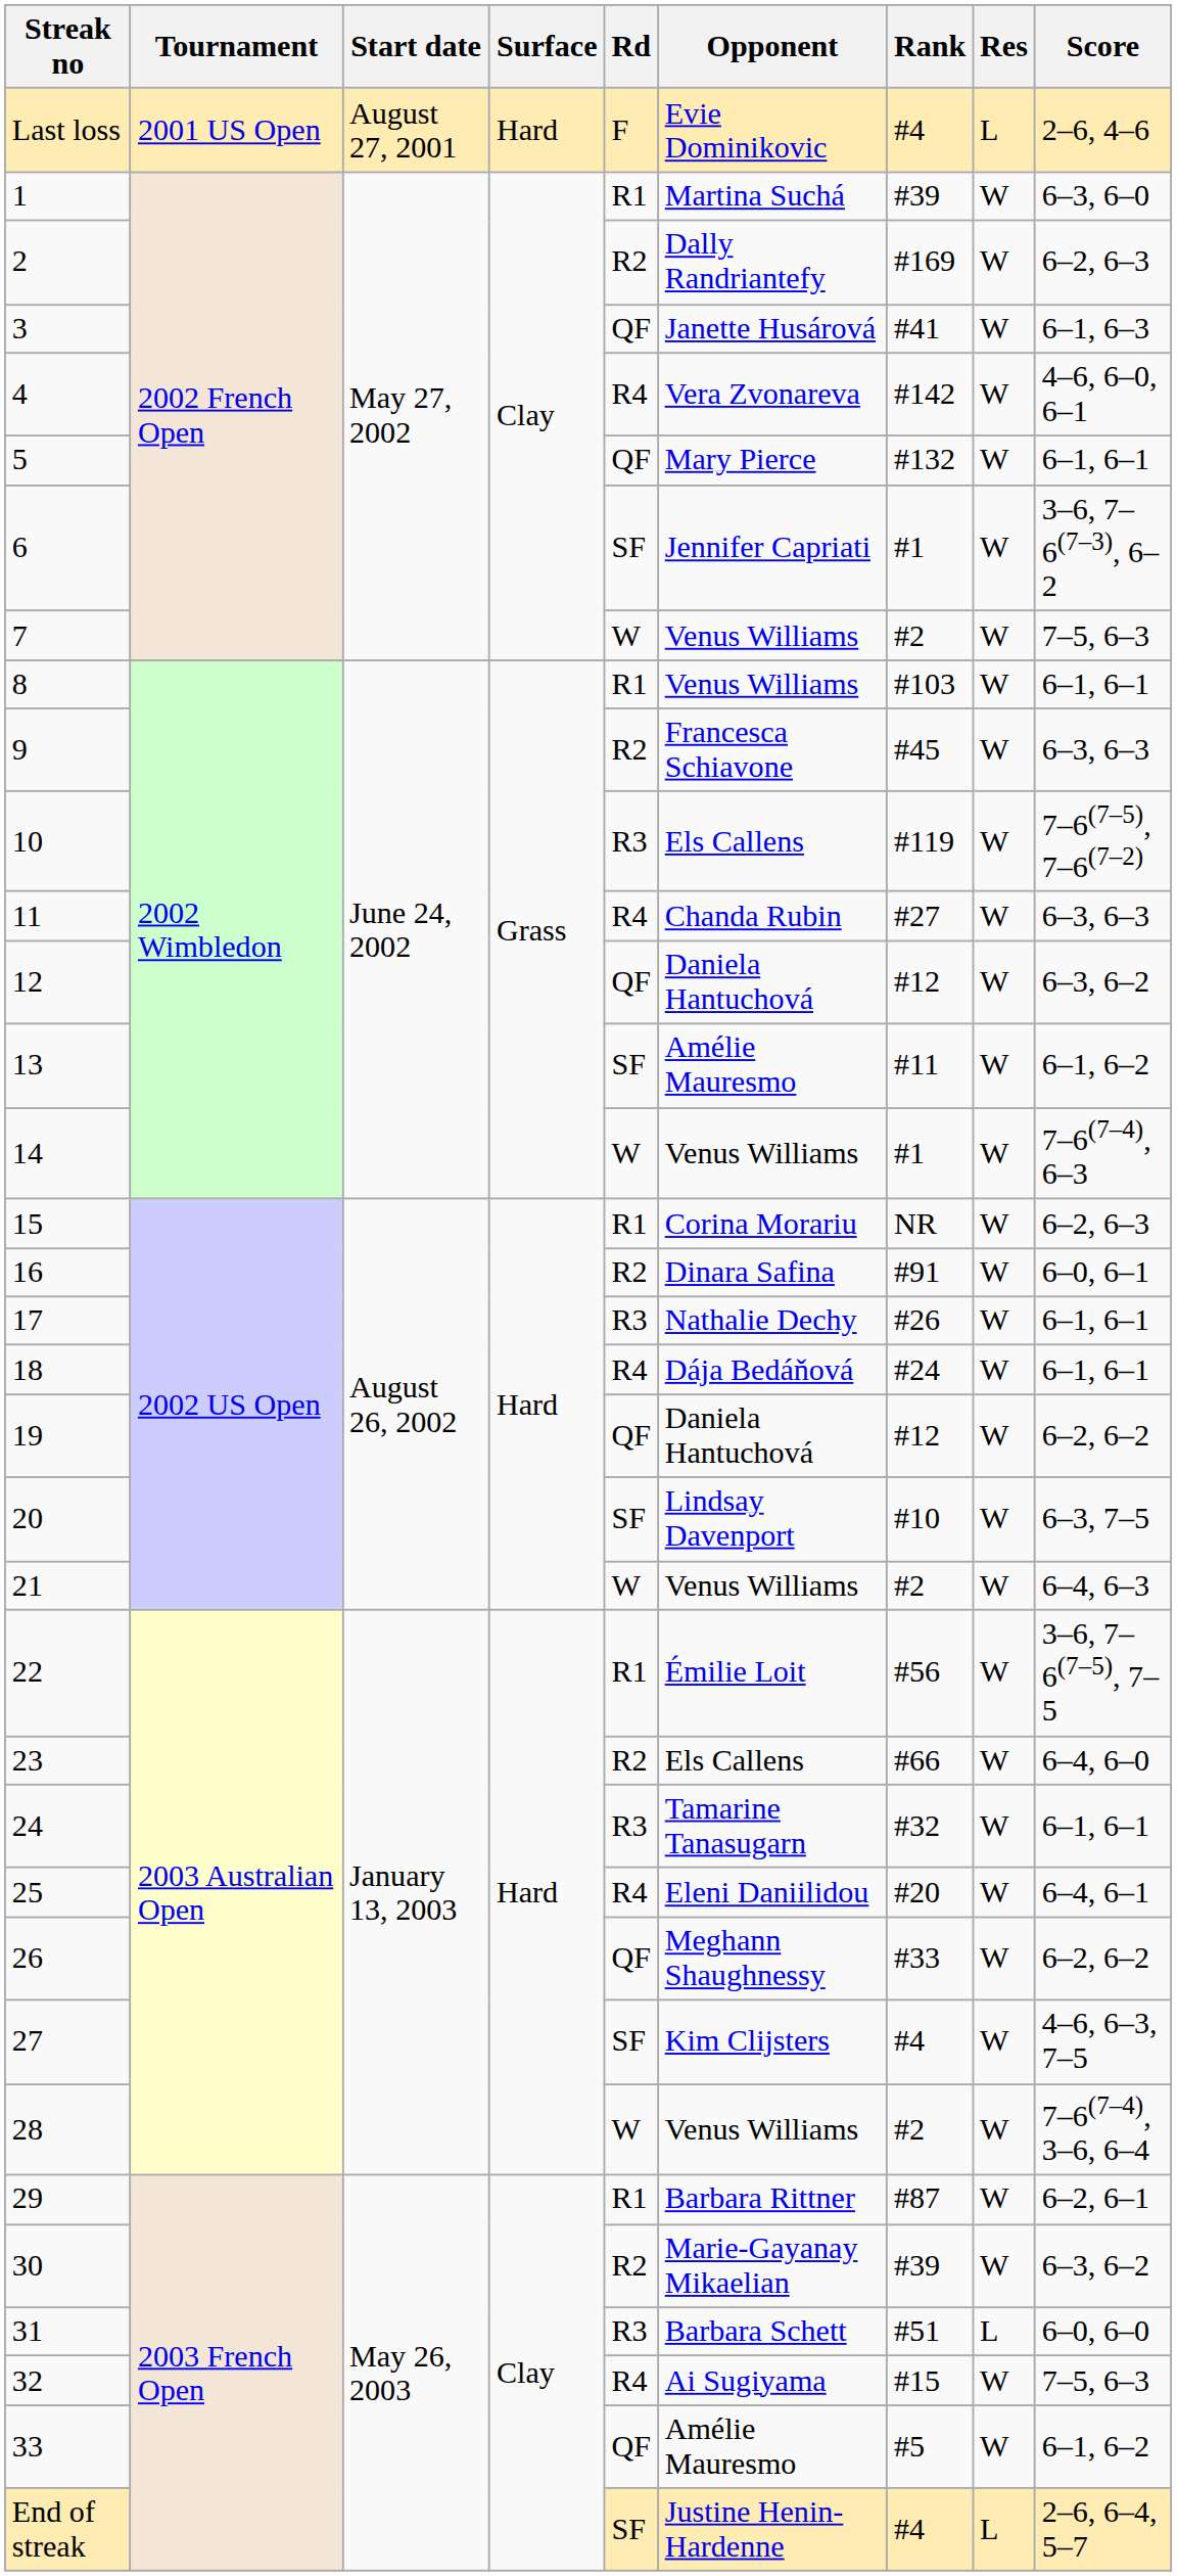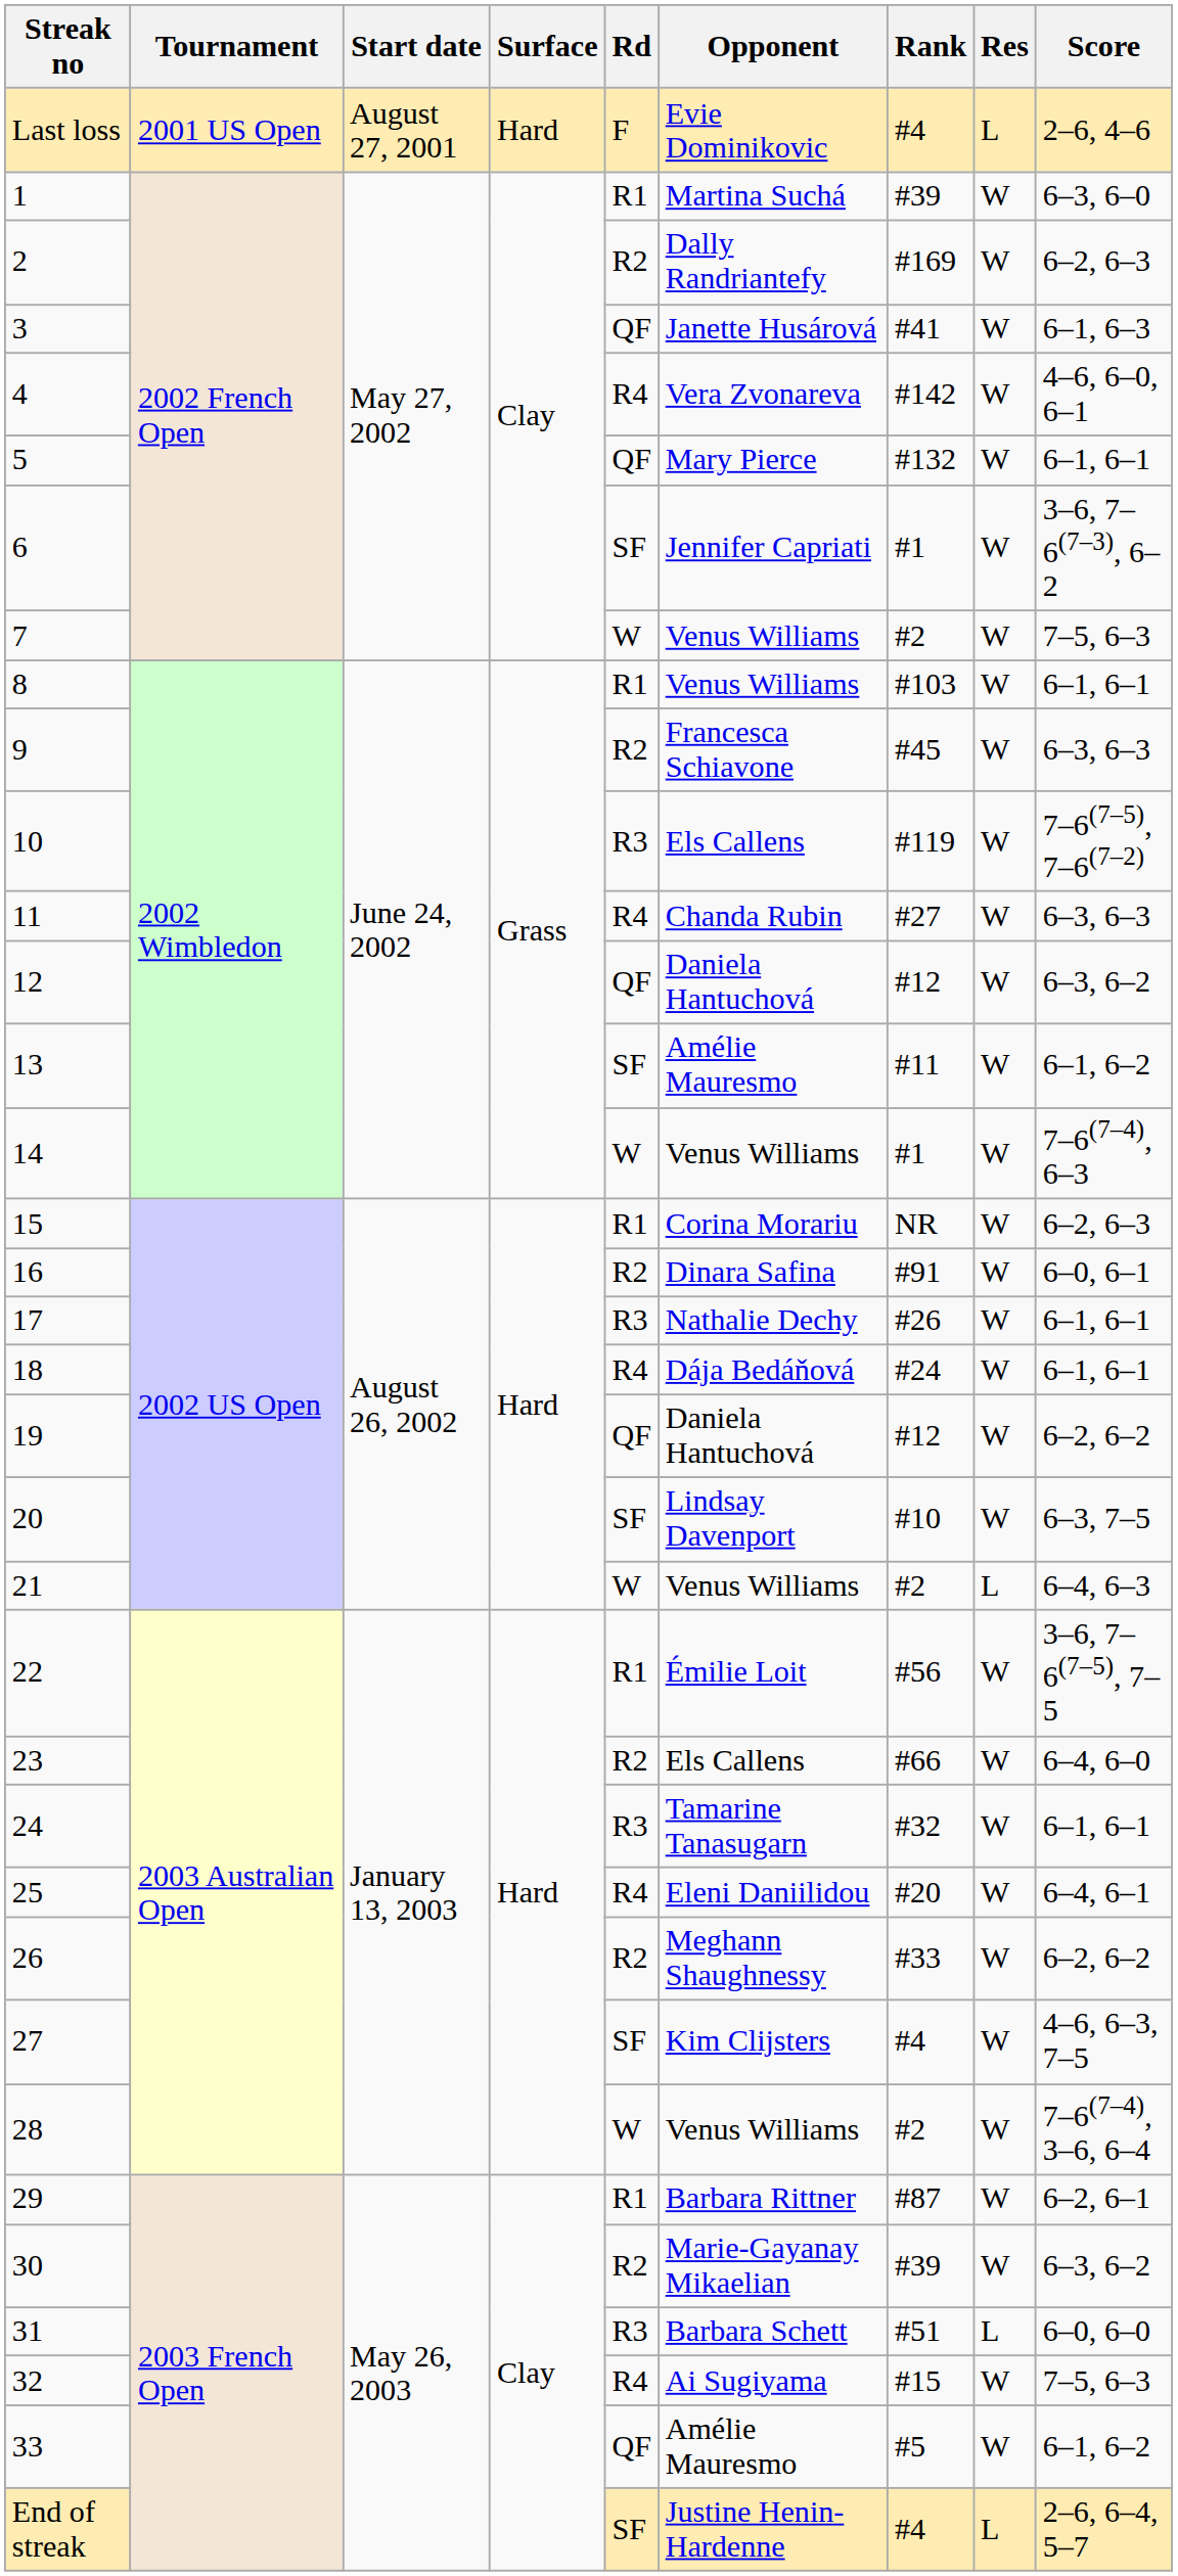 <table class="wikitable sortable">
 <tr>
 <th scope="col">Streak no</th>
 <th scope="col">Tournament</th>
 <th scope="col">Start date</th>
 <th scope="col">Surface</th>
 <th scope="col">Rd</th>
 <th scope="col">Opponent</th>
 <th scope="col">Rank</th>
 <th scope="col">Res</th>
 <th scope="col" class="unsortable">Score</th>
 </tr>
 <tr bgcolor=#FFECB2>
 <td>Last loss</td>
 <td><a href='#'>2001 US Open</a></td>
 <td>August 27, 2001</td>
 <td>Hard</td>
 <td>F</td>
 <td> <a href='#'>Evie Dominikovic</a></td>
 <td>#4</td>
 <td>L</td>
 <td>2–6, 4–6</td>
 </tr>
 <tr>
 <td>1</td>
 <td rowspan=7 bgcolor=F3E6D7><a href='#'>2002 French Open</a></td>
 <td rowspan=7>May 27, 2002</td>
 <td rowspan=7>Clay</td>
 <td>R1</td>
 <td> <a href='#'>Martina Suchá</a></td>
 <td>#39</td>
 <td>W</td>
 <td>6–3, 6–0</td>
 </tr>
 <tr>
 <td>2</td>
 <td>R2</td>
 <td> <a href='#'>Dally Randriantefy</a></td>
 <td>#169</td>
 <td>W</td>
 <td>6–2, 6–3</td>
 </tr>
 <tr>
 <td>3</td>
 <td>QF</td>
 <td> <a href='#'>Janette Husárová</a></td>
 <td>#41</td>
 <td>W</td>
 <td>6–1, 6–3</td>
 </tr>
 <tr>
 <td>4</td>
 <td>R4</td>
 <td> <a href='#'>Vera Zvonareva</a></td>
 <td>#142</td>
 <td>W</td>
 <td>4–6, 6–0, 6–1</td>
 </tr>
 <tr>
 <td>5</td>
 <td>QF</td>
 <td> <a href='#'>Mary Pierce</a></td>
 <td>#132</td>
 <td>W</td>
 <td>6–1, 6–1</td>
 </tr>
 <tr>
 <td>6</td>
 <td>SF</td>
 <td> <a href='#'>Jennifer Capriati</a></td>
 <td>#1</td>
 <td>W</td>
 <td>3–6, 7–6<sup>(7–3)</sup>, 6–2</td>
 </tr>
 <tr>
 <td>7</td>
 <td>W</td>
 <td> <a href='#'>Venus Williams</a></td>
 <td>#2</td>
 <td>W</td>
 <td>7–5, 6–3</td>
 </tr>
 <tr>
 <td>8</td>
 <td rowspan=7 bgcolor=CCFFCC><a href='#'>2002 Wimbledon</a></td>
 <td rowspan=7>June 24, 2002</td>
 <td rowspan=7>Grass</td>
 <td>R1</td>
 <td> <a href='#'>Venus Williams</a></td>
 <td>#103</td>
 <td>W</td>
 <td>6–1, 6–1</td>
 </tr>
 <tr>
 <td>9</td>
 <td>R2</td>
 <td> <a href='#'>Francesca Schiavone</a></td>
 <td>#45</td>
 <td>W</td>
 <td>6–3, 6–3</td>
 </tr>
 <tr>
 <td>10</td>
 <td>R3</td>
 <td> <a href='#'>Els Callens</a></td>
 <td>#119</td>
 <td>W</td>
 <td>7–6<sup>(7–5)</sup>, 7–6<sup>(7–2)</sup></td>
 </tr>
 <tr>
 <td>11</td>
 <td>R4</td>
 <td> <a href='#'>Chanda Rubin</a></td>
 <td>#27</td>
 <td>W</td>
 <td>6–3, 6–3</td>
 </tr>
 <tr>
 <td>12</td>
 <td>QF</td>
 <td> <a href='#'>Daniela Hantuchová</a></td>
 <td>#12</td>
 <td>W</td>
 <td>6–3, 6–2</td>
 </tr>
 <tr>
 <td>13</td>
 <td>SF</td>
 <td> <a href='#'>Amélie Mauresmo</a></td>
 <td>#11</td>
 <td>W</td>
 <td>6–1, 6–2</td>
 </tr>
 <tr>
 <td>14</td>
 <td>W</td>
 <td> Venus Williams</td>
 <td>#1</td>
 <td>W</td>
 <td>7–6<sup>(7–4)</sup>, 6–3</td>
 </tr>
 <tr>
 <td>15</td>
 <td rowspan=7 bgcolor=CCCCFF><a href='#'>2002 US Open</a></td>
 <td rowspan=7>August 26, 2002</td>
 <td rowspan=7>Hard</td>
 <td>R1</td>
 <td> <a href='#'>Corina Morariu</a></td>
 <td>NR</td>
 <td>W</td>
 <td>6–2, 6–3</td>
 </tr>
 <tr>
 <td>16</td>
 <td>R2</td>
 <td> <a href='#'>Dinara Safina</a></td>
 <td>#91</td>
 <td>W</td>
 <td>6–0, 6–1</td>
 </tr>
 <tr>
 <td>17</td>
 <td>R3</td>
 <td> <a href='#'>Nathalie Dechy</a></td>
 <td>#26</td>
 <td>W</td>
 <td>6–1, 6–1</td>
 </tr>
 <tr>
 <td>18</td>
 <td>R4</td>
 <td> <a href='#'>Dája Bedáňová</a></td>
 <td>#24</td>
 <td>W</td>
 <td>6–1, 6–1</td>
 </tr>
 <tr>
 <td>19</td>
 <td>QF</td>
 <td> Daniela Hantuchová</td>
 <td>#12</td>
 <td>W</td>
 <td>6–2, 6–2</td>
 </tr>
 <tr>
 <td>20</td>
 <td>SF</td>
 <td> <a href='#'>Lindsay Davenport</a></td>
 <td>#10</td>
 <td>W</td>
 <td>6–3, 7–5</td>
 </tr>
 <tr>
 <td>21</td>
 <td>W</td>
 <td> Venus Williams</td>
 <td>#2</td>
-<td>W</td>
+<td>L</td>
 <td>6–4, 6–3</td>
 </tr>
 <tr>
 <td>22</td>
 <td rowspan=7 bgcolor=FFFFCC><a href='#'>2003 Australian Open</a></td>
 <td rowspan=7>January 13, 2003</td>
 <td rowspan=7>Hard</td>
 <td>R1</td>
 <td> <a href='#'>Émilie Loit</a></td>
 <td>#56</td>
 <td>W</td>
 <td>3–6, 7–6<sup>(7–5)</sup>, 7–5</td>
 </tr>
 <tr>
 <td>23</td>
 <td>R2</td>
 <td> Els Callens</td>
 <td>#66</td>
 <td>W</td>
 <td>6–4, 6–0</td>
 </tr>
 <tr>
 <td>24</td>
 <td>R3</td>
 <td> <a href='#'>Tamarine Tanasugarn</a></td>
 <td>#32</td>
 <td>W</td>
 <td>6–1, 6–1</td>
 </tr>
 <tr>
 <td>25</td>
 <td>R4</td>
 <td> <a href='#'>Eleni Daniilidou</a></td>
 <td>#20</td>
 <td>W</td>
 <td>6–4, 6–1</td>
 </tr>
 <tr>
 <td>26</td>
-<td>QF</td>
+<td>R2</td>
 <td> <a href='#'>Meghann Shaughnessy</a></td>
 <td>#33</td>
 <td>W</td>
 <td>6–2, 6–2</td>
 </tr>
 <tr>
 <td>27</td>
 <td>SF</td>
 <td> <a href='#'>Kim Clijsters</a></td>
 <td>#4</td>
 <td>W</td>
 <td>4–6, 6–3, 7–5</td>
 </tr>
 <tr>
 <td>28</td>
 <td>W</td>
 <td> Venus Williams</td>
 <td>#2</td>
 <td>W</td>
 <td>7–6<sup>(7–4)</sup>, 3–6, 6–4</td>
 </tr>
 <tr>
 <td>29</td>
 <td rowspan=6 bgcolor=F3E6D7><a href='#'>2003 French Open</a></td>
 <td rowspan=6>May 26, 2003</td>
 <td rowspan=6>Clay</td>
 <td>R1</td>
 <td> <a href='#'>Barbara Rittner</a></td>
 <td>#87</td>
 <td>W</td>
 <td>6–2, 6–1</td>
 </tr>
 <tr>
 <td>30</td>
 <td>R2</td>
 <td> <a href='#'>Marie-Gayanay Mikaelian</a></td>
 <td>#39</td>
 <td>W</td>
 <td>6–3, 6–2</td>
 </tr>
 <tr>
 <td>31</td>
 <td>R3</td>
 <td> <a href='#'>Barbara Schett</a></td>
 <td>#51</td>
 <td>L</td>
 <td>6–0, 6–0</td>
 </tr>
 <tr>
 <td>32</td>
 <td>R4</td>
 <td> <a href='#'>Ai Sugiyama</a></td>
 <td>#15</td>
 <td>W</td>
 <td>7–5, 6–3</td>
 </tr>
 <tr>
 <td>33</td>
 <td>QF</td>
 <td> Amélie Mauresmo</td>
 <td>#5</td>
 <td>W</td>
 <td>6–1, 6–2</td>
 </tr>
 <tr bgcolor=#FFECB2>
 <td>End of streak</td>
 <td>SF</td>
 <td> <a href='#'>Justine Henin-Hardenne</a></td>
 <td>#4</td>
 <td>L</td>
 <td>2–6, 6–4, 5–7</td>
 </tr>
 </table>
